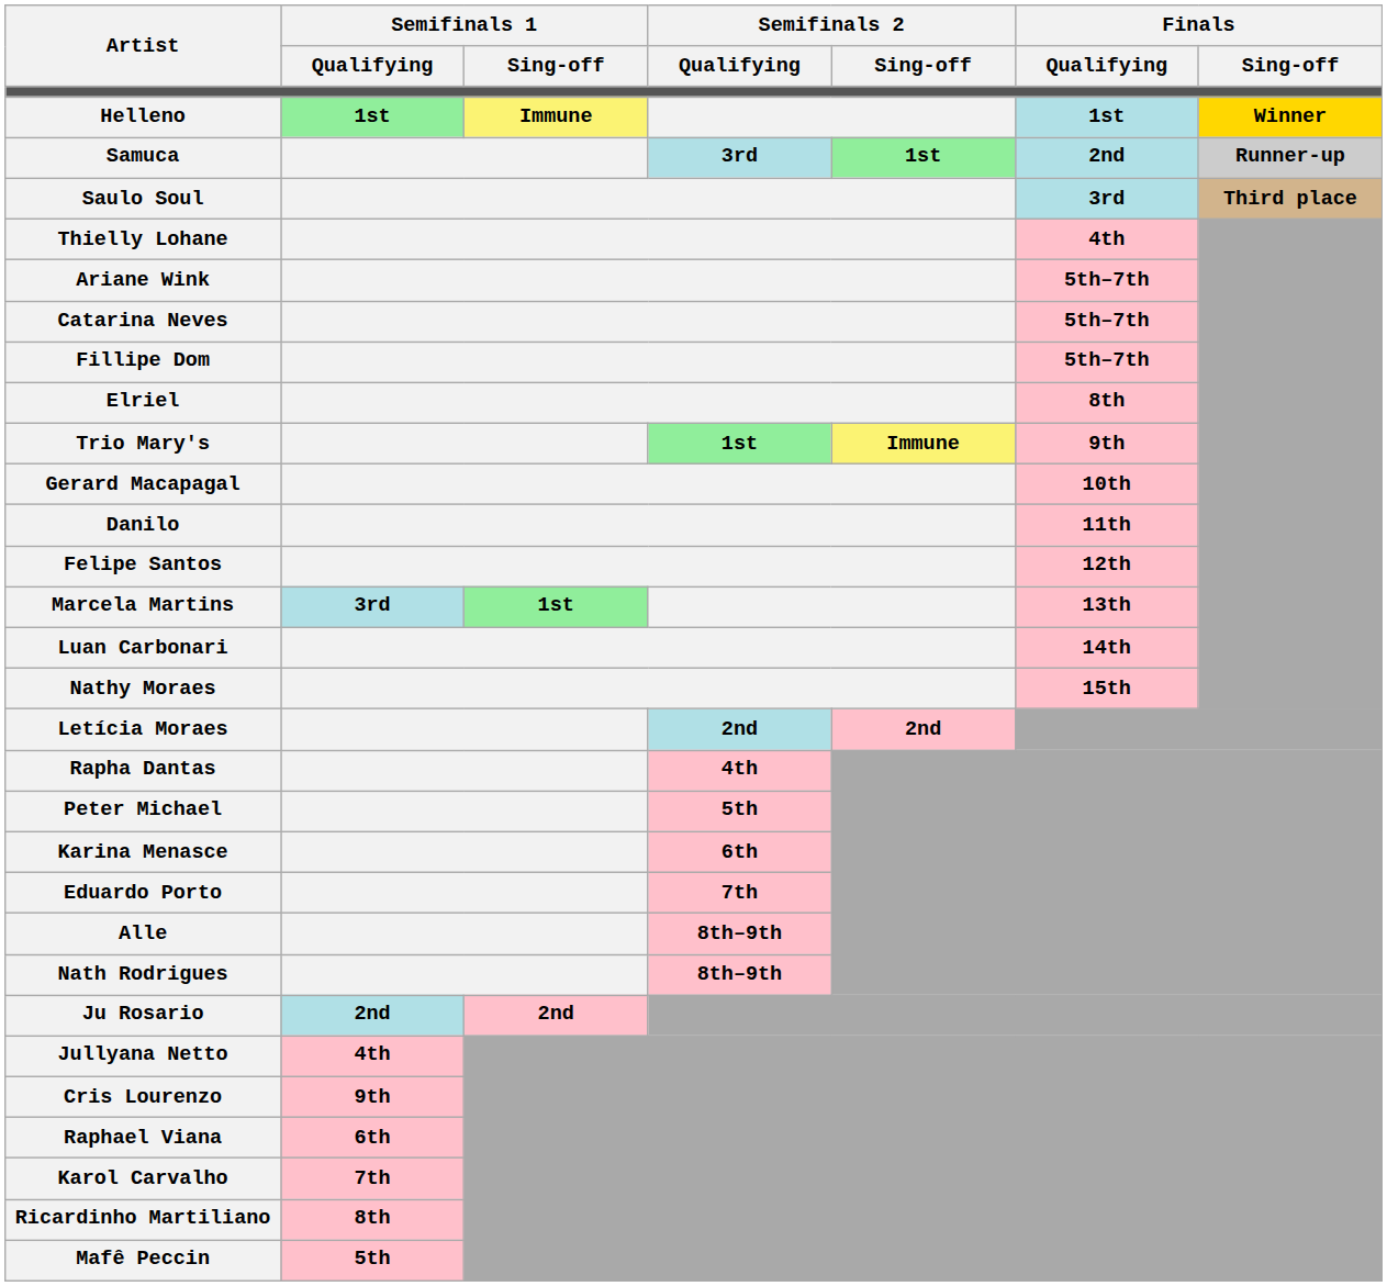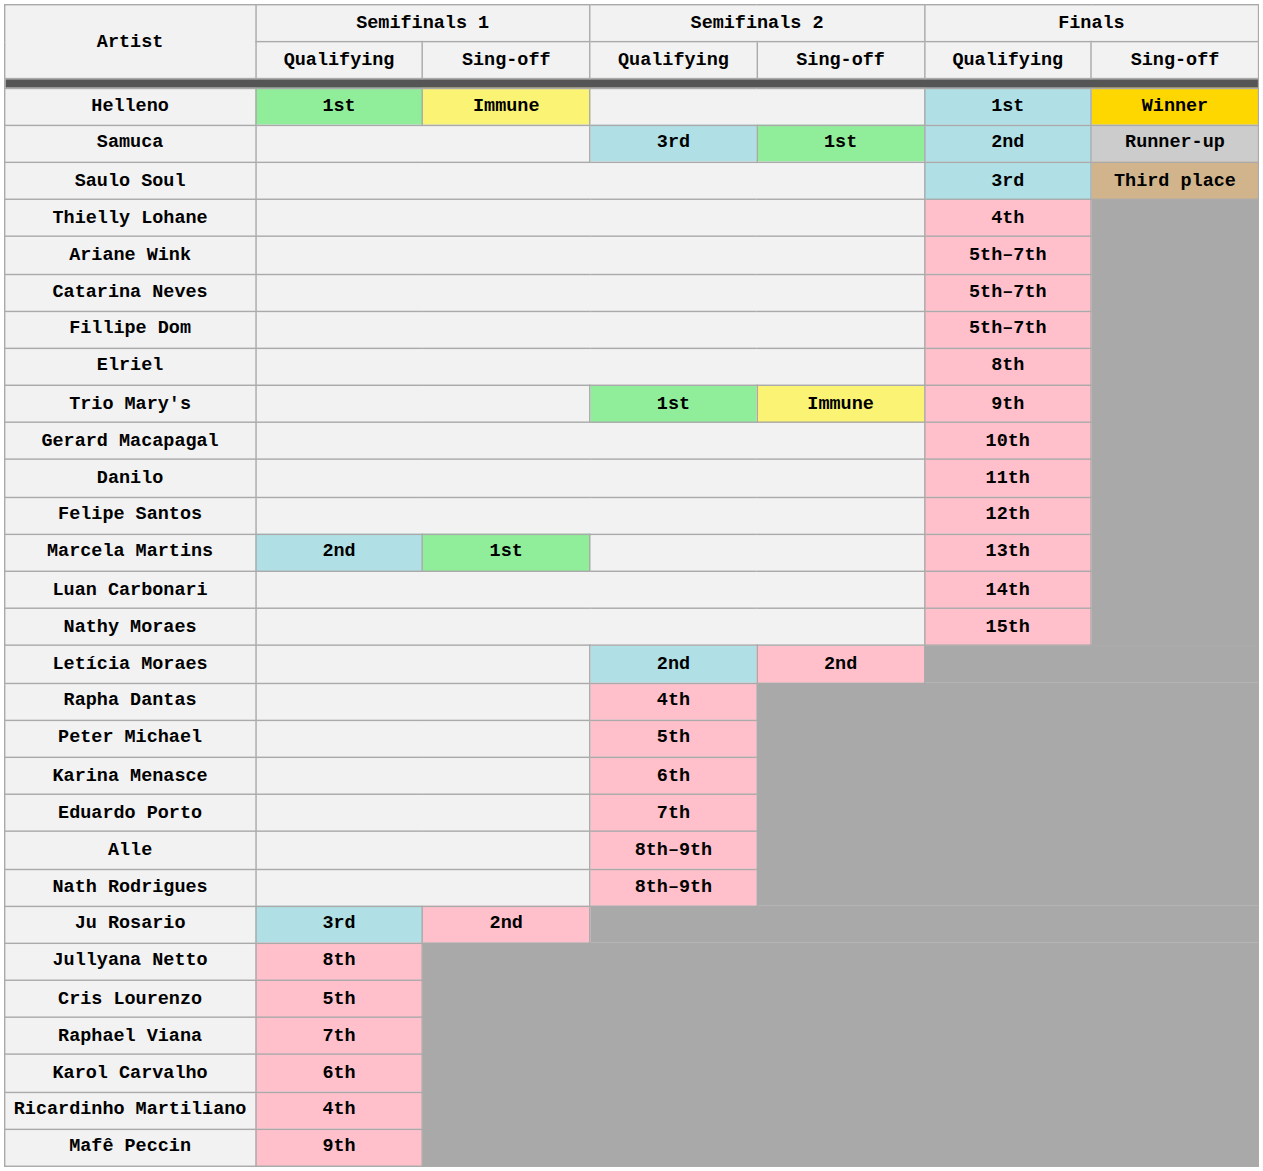 <table class="wikitable" style="margin:1em auto; text-align:center; line-height:20px; width:100%">
 <tr>
 <th scope="col" width="15%" rowspan=2>Artist</th>
 <th scope="col" width="20%" colspan=2>Semifinals 1</th>
 <th scope="col" width="20%" colspan=2>Semifinals 2</th>
 <th scope="col" width="20%" colspan=2>Finals</th>
 </tr>
 <tr>
 <th scope="col" width="10%">Qualifying</th>
 <th scope="col" width="10%">Sing-off</th>
 <th scope="col" width="10%">Qualifying</th>
 <th scope="col" width="10%">Sing-off</th>
 <th scope="col" width="10%">Qualifying</th>
 <th scope="col" width="10%">Sing-off</th>
 </tr>
 <tr>
 <td colspan=7 bgcolor=555555></td>
 </tr>
 <tr>
 <th>Helleno</th>
 <td bgcolor=90EE9B><strong>1st</strong><br></td>
 <td bgcolor=FBF373><strong>Immune</strong></td>
 <th colspan=2></th>
 <td bgcolor=B0E0E6><strong>1st</strong><br></td>
 <td bgcolor=FFD700><strong>Winner</strong><br></td>
 </tr>
 <tr>
 <th>Samuca</th>
 <th colspan=2></th>
 <td bgcolor=B0E0E6><strong>3rd</strong><br></td>
 <td bgcolor=90EE9B><strong>1st</strong><br></td>
 <td bgcolor=B0E0E6><strong>2nd</strong><br></td>
 <td bgcolor=CCCCCC><strong>Runner-up</strong><br></td>
 </tr>
 <tr>
 <th>Saulo Soul</th>
 <th colspan=4></th>
 <td bgcolor=B0E0E6><strong>3rd</strong><br></td>
 <td bgcolor=D2B48C><strong>Third place</strong><br></td>
 </tr>
 <tr>
 <th>Thielly Lohane</th>
 <th colspan=4></th>
 <td bgcolor=FFC0CB><strong>4th</strong><br></td>
 <td bgcolor=A9A9A9 rowspan=12></td>
 </tr>
 <tr>
 <th>Ariane Wink</th>
 <th colspan=4></th>
 <td bgcolor=FFC0CB><strong>5th–7th</strong><br></td>
 </tr>
 <tr>
 <th>Catarina Neves</th>
 <th colspan=4></th>
 <td bgcolor=FFC0CB><strong>5th–7th</strong><br></td>
 </tr>
 <tr>
 <th>Fillipe Dom</th>
 <th colspan=4></th>
 <td bgcolor=FFC0CB><strong>5th–7th</strong><br></td>
 </tr>
 <tr>
 <th>Elriel</th>
 <th colspan=4></th>
 <td bgcolor=FFC0CB><strong>8th</strong><br></td>
 </tr>
 <tr>
 <th>Trio Mary's</th>
 <th colspan=2></th>
 <td bgcolor=90EE9B><strong>1st</strong><br></td>
 <td bgcolor=FBF373><strong>Immune</strong></td>
 <td bgcolor=FFC0CB><strong>9th</strong><br></td>
 </tr>
 <tr>
 <th>Gerard Macapagal</th>
 <th colspan=4></th>
 <td bgcolor=FFC0CB><strong>10th</strong><br></td>
 </tr>
 <tr>
 <th>Danilo</th>
 <th colspan=4></th>
 <td bgcolor=FFC0CB><strong>11th</strong><br></td>
 </tr>
 <tr>
 <th>Felipe Santos</th>
 <th colspan=4></th>
 <td bgcolor=FFC0CB><strong>12th</strong><br></td>
 </tr>
 <tr>
 <th>Marcela Martins</th>
-<td bgcolor=B0E0E6><strong>3rd</strong><br></td>
+<td bgcolor=B0E0E6><strong>2nd</strong><br></td>
 <td bgcolor=90EE9B><strong>1st</strong><br></td>
 <th colspan=2></th>
 <td bgcolor=FFC0CB><strong>13th</strong><br></td>
 </tr>
 <tr>
 <th>Luan Carbonari</th>
 <th colspan=4></th>
 <td bgcolor=FFC0CB><strong>14th</strong><br></td>
 </tr>
 <tr>
 <th>Nathy Moraes</th>
 <th colspan=4></th>
 <td bgcolor=FFC0CB><strong>15th</strong><br></td>
 </tr>
 <tr>
 <th>Letícia Moraes</th>
 <th colspan=2></th>
 <td bgcolor=B0E0E6><strong>2nd</strong><br></td>
 <td bgcolor=FFC0CB><strong>2nd</strong><br></td>
 <td bgcolor=A9A9A9 colspan=2></td>
 </tr>
 <tr>
 <th>Rapha Dantas</th>
 <th colspan=2></th>
 <td bgcolor=FFC0CB><strong>4th</strong><br></td>
 <td bgcolor=A9A9A9 colspan=3 rowspan=6></td>
 </tr>
 <tr>
 <th>Peter Michael</th>
 <th colspan=2></th>
 <td bgcolor=FFC0CB><strong>5th</strong><br></td>
 </tr>
 <tr>
 <th>Karina Menasce</th>
 <th colspan=2></th>
 <td bgcolor=FFC0CB><strong>6th</strong><br></td>
 </tr>
 <tr>
 <th>Eduardo Porto</th>
 <th colspan=2></th>
 <td bgcolor=FFC0CB><strong>7th</strong><br></td>
 </tr>
 <tr>
 <th>Alle</th>
 <th colspan=2></th>
 <td bgcolor=FFC0CB><strong>8th–9th</strong><br></td>
 </tr>
 <tr>
 <th>Nath Rodrigues</th>
 <th colspan=2></th>
 <td bgcolor=FFC0CB><strong>8th–9th</strong><br></td>
 </tr>
 <tr>
 <th>Ju Rosario</th>
-<td bgcolor=B0E0E6><strong>2nd</strong><br></td>
+<td bgcolor=B0E0E6><strong>3rd</strong><br></td>
 <td bgcolor=FFC0CB><strong>2nd</strong><br></td>
 <td bgcolor=A9A9A9 colspan=4></td>
 </tr>
 <tr>
 <th>Jullyana Netto</th>
-<td bgcolor=FFC0CB><strong>4th</strong><br></td>
+<td bgcolor=FFC0CB><strong>8th</strong><br></td>
 <td bgcolor=A9A9A9 colspan=5 rowspan=6></td>
 </tr>
 <tr>
 <th>Cris Lourenzo</th>
-<td bgcolor=FFC0CB><strong>9th</strong><br></td>
+<td bgcolor=FFC0CB><strong>5th</strong><br></td>
 </tr>
 <tr>
 <th>Raphael Viana</th>
+<td bgcolor=FFC0CB><strong>7th</strong><br></td>
+</tr>
+<tr>
+<th>Karol Carvalho</th>
 <td bgcolor=FFC0CB><strong>6th</strong><br></td>
 </tr>
 <tr>
-<th>Karol Carvalho</th>
-<td bgcolor=FFC0CB><strong>7th</strong><br></td>
-</tr>
-<tr>
 <th>Ricardinho Martiliano</th>
-<td bgcolor=FFC0CB><strong>8th</strong><br></td>
+<td bgcolor=FFC0CB><strong>4th</strong><br></td>
 </tr>
 <tr>
 <th>Mafê Peccin</th>
-<td bgcolor=FFC0CB><strong>5th</strong><br></td>
+<td bgcolor=FFC0CB><strong>9th</strong><br></td>
 </tr>
 </table>
